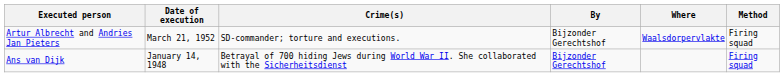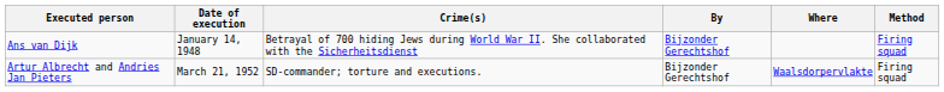 <table class="wikitable sortable">
 <tr>
 <th>Executed person</th>
 <th>Date of execution</th>
 <th>Crime(s)</th>
 <th>By</th>
 <th>Where</th>
 <th>Method</th>
 </tr>
 <tr>
+<td><a href='#'>Ans van Dijk</a></td>
+<td>January 14, 1948</td>
+<td>Betrayal of 700 hiding Jews during <a href='#'>World War II</a>. She collaborated with the <a href='#'>Sicherheitsdienst</a></td>
+<td><a href='#'>Bijzonder Gerechtshof</a></td>
+<td></td>
+<td><a href='#'>Firing squad</a></td>
+</tr>
+<tr>
 <td><a href='#'>Artur Albrecht</a> and <a href='#'>Andries Jan Pieters</a></td>
 <td>March 21, 1952</td>
 <td>SD-commander; torture and executions.</td>
 <td>Bijzonder Gerechtshof</td>
 <td><a href='#'>Waalsdorpervlakte</a></td>
 <td>Firing squad</td>
 </tr>
-<tr>
-<td><a href='#'>Ans van Dijk</a></td>
-<td>January 14, 1948</td>
-<td>Betrayal of 700 hiding Jews during <a href='#'>World War II</a>. She collaborated with the <a href='#'>Sicherheitsdienst</a></td>
-<td><a href='#'>Bijzonder Gerechtshof</a></td>
-<td></td>
-<td><a href='#'>Firing squad</a></td>
-</tr>
 </table>
